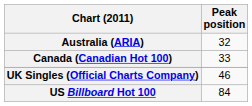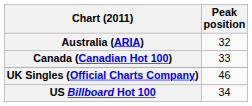 <table class="wikitable sortable plainrowheaders" border="1">
 <tr>
 <th>Chart (2011)</th>
 <th>Peak<br>position</th>
 </tr>
 <tr>
 <th scope="row">Australia (<a href='#'>ARIA</a>)</th>
 <td align=center>32</td>
 </tr>
 <tr>
 <th scope="row">Canada (<a href='#'>Canadian Hot 100</a>)</th>
 <td align=center>33</td>
 </tr>
 <tr>
 </tr>
 <tr>
 <th scope="row">UK Singles (<a href='#'>Official Charts Company</a>)</th>
 <td style="text-align:center;">46</td>
 </tr>
 <tr>
 <th scope="row">US <a href='#'><em>Billboard</em> Hot 100</a></th>
-<td align=center>84</td>
+<td align=center>34</td>
 </tr>
 </table>
